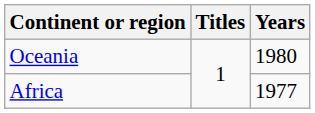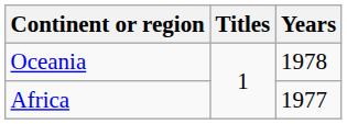 <table class="wikitable" style="font-size: 95%;">
 <tr>
 <th>Continent or region</th>
 <th>Titles</th>
 <th>Years</th>
 </tr>
 <tr>
 <td><a href='#'>Oceania</a></td>
 <td rowspan="2" style="text-align:center;">1</td>
-<td>1980</td>
+<td>1978</td>
 </tr>
 <tr>
 <td><a href='#'>Africa</a></td>
 <td>1977</td>
 </tr>
 </table>
